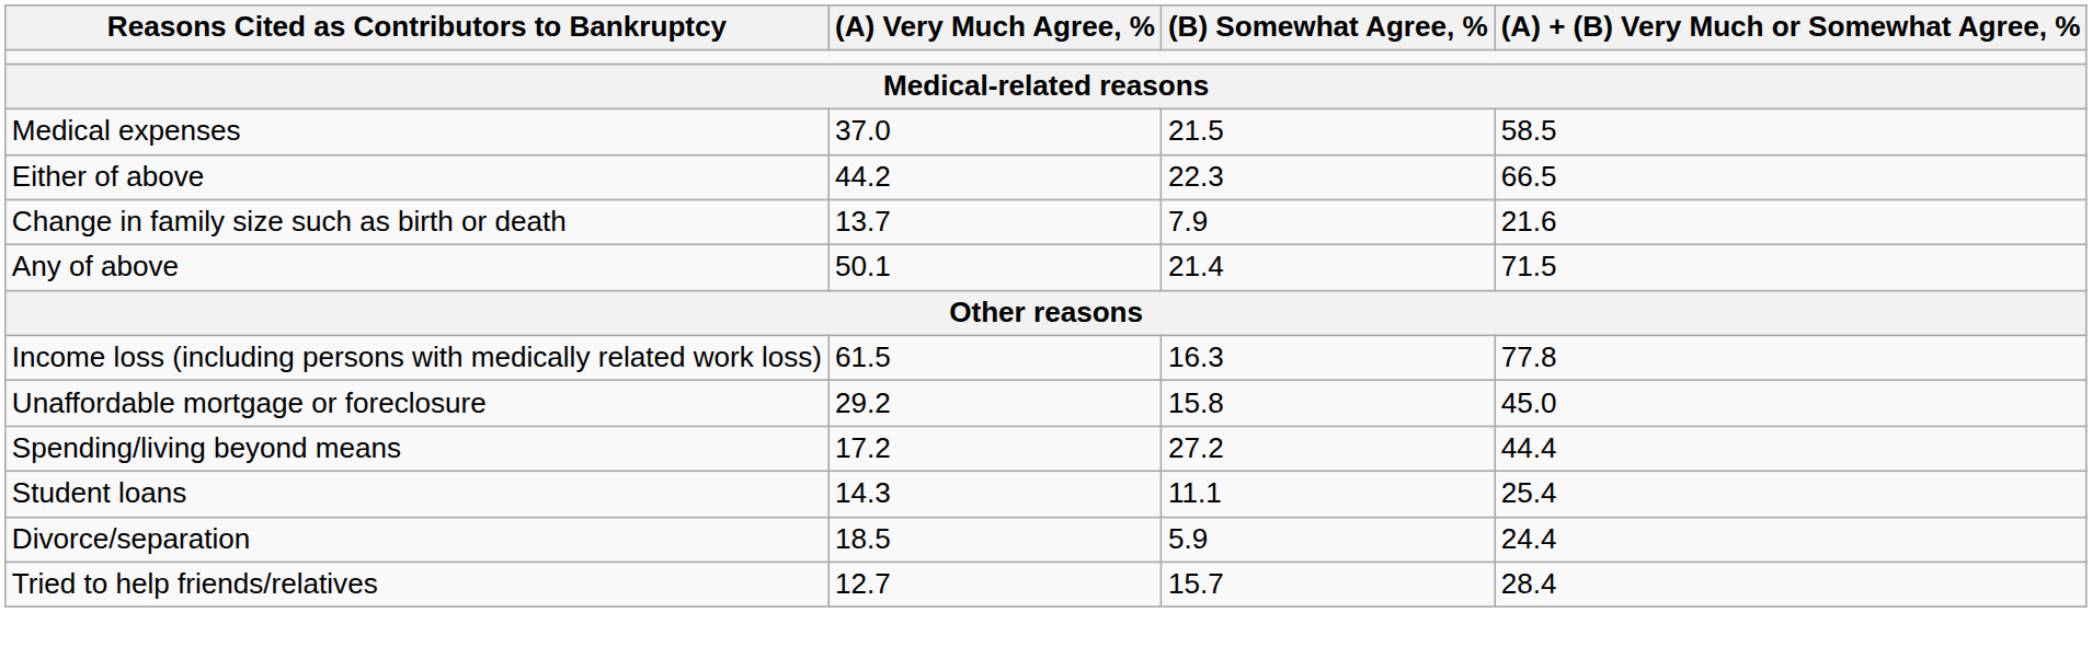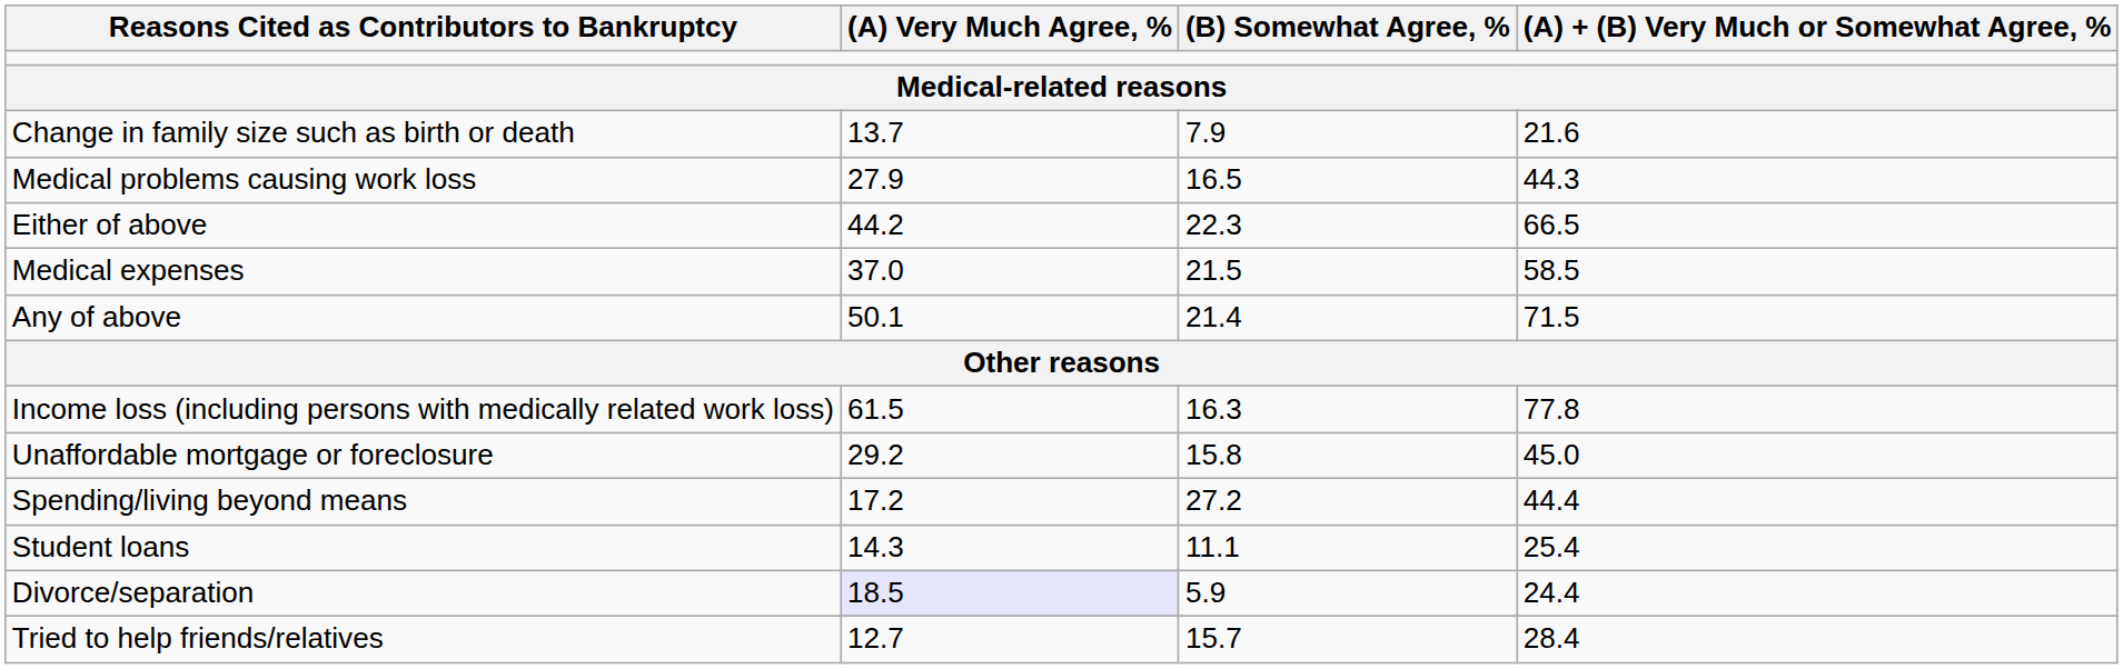 <table class="wikitable mw-datatable sticky-header defaultcenter col1left">
 <tr>
 <th>Reasons Cited as Contributors to Bankruptcy</th>
 <th>(A) Very Much Agree, %</th>
 <th>(B) Somewhat Agree, %</th>
 <th>(A) + (B) Very Much or Somewhat Agree, %</th>
 </tr>
 <tr>
 <td colspan=4></td>
 </tr>
 <tr>
 <th colspan=4>Medical-related reasons</th>
 </tr>
 <tr>
-<td>Medical expenses</td>
-<td>37.0</td>
-<td>21.5</td>
-<td>58.5</td>
+<td>Change in family size such as birth or death</td>
+<td>13.7</td>
+<td>7.9</td>
+<td>21.6</td>
+</tr>
+<tr>
+<td>Medical problems causing work loss</td>
+<td>27.9</td>
+<td>16.5</td>
+<td>44.3</td>
 </tr>
 <tr>
 <td>Either of above</td>
 <td>44.2</td>
 <td>22.3</td>
 <td>66.5</td>
 </tr>
 <tr>
-<td>Change in family size such as birth or death</td>
-<td>13.7</td>
-<td>7.9</td>
-<td>21.6</td>
+<td>Medical expenses</td>
+<td>37.0</td>
+<td>21.5</td>
+<td>58.5</td>
 </tr>
 <tr>
 <td>Any of above</td>
 <td>50.1</td>
 <td>21.4</td>
 <td>71.5</td>
 </tr>
 <tr>
 <th colspan=4>Other reasons</th>
 </tr>
 <tr>
 <td>Income loss (including persons with medically related work loss)</td>
 <td>61.5</td>
 <td>16.3</td>
 <td>77.8</td>
 </tr>
 <tr>
 <td>Unaffordable mortgage or foreclosure</td>
 <td>29.2</td>
 <td>15.8</td>
 <td>45.0</td>
 </tr>
 <tr>
 <td>Spending/living beyond means</td>
 <td>17.2</td>
 <td>27.2</td>
 <td>44.4</td>
 </tr>
 <tr>
 <td>Student loans</td>
 <td>14.3</td>
 <td>11.1</td>
 <td>25.4</td>
 </tr>
 <tr>
 <td>Divorce/separation</td>
-<td>18.5</td>
+<td style="background: lavender;">18.5</td>
 <td>5.9</td>
 <td>24.4</td>
 </tr>
 <tr>
 <td>Tried to help friends/relatives</td>
 <td>12.7</td>
 <td>15.7</td>
 <td>28.4</td>
 </tr>
 </table>
